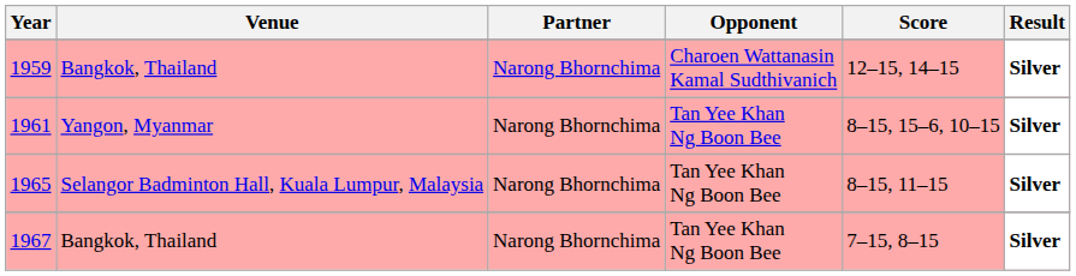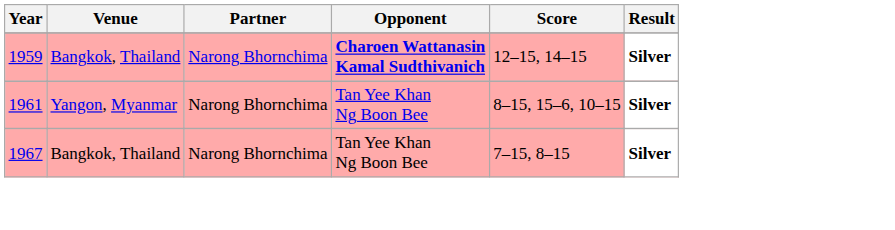 <table class="sortable wikitable" style="font-size: 90%;">
 <tr>
 <th>Year</th>
 <th>Venue</th>
 <th>Partner</th>
 <th>Opponent</th>
 <th>Score</th>
 <th>Result</th>
 </tr>
 <tr>
 </tr>
 <tr style="background:#FFAAAA">
 <td align="center"><a href='#'>1959</a></td>
 <td align="left"><a href='#'>Bangkok</a>, <a href='#'>Thailand</a></td>
 <td align="left"> <a href='#'>Narong Bhornchima</a></td>
-<td align="left"> <a href='#'>Charoen Wattanasin</a><br> <a href='#'>Kamal Sudthivanich</a></td>
+<td align="left"><strong> <a href='#'>Charoen Wattanasin</a><br> <a href='#'>Kamal Sudthivanich</a></strong></td>
 <td align="left">12–15, 14–15</td>
 <td style="text-align:left; background:white"> <strong>Silver</strong></td>
 </tr>
 <tr>
 </tr>
 <tr style="background:#FFAAAA">
 <td align="center"><a href='#'>1961</a></td>
 <td align="left"><a href='#'>Yangon</a>, <a href='#'>Myanmar</a></td>
 <td align="left"> Narong Bhornchima</td>
 <td align="left"> <a href='#'>Tan Yee Khan</a><br> <a href='#'>Ng Boon Bee</a></td>
 <td align="left">8–15, 15–6, 10–15</td>
 <td style="text-align:left; background:white"> <strong>Silver</strong></td>
 </tr>
 <tr>
 </tr>
-<tr style="background:#FFAAAA">
-<td align="center"><a href='#'>1965</a></td>
-<td align="left"><a href='#'>Selangor Badminton Hall</a>, <a href='#'>Kuala Lumpur</a>, <a href='#'>Malaysia</a></td>
-<td align="left"> Narong Bhornchima</td>
-<td align="left"> Tan Yee Khan<br> Ng Boon Bee</td>
-<td align="left">8–15, 11–15</td>
-<td style="text-align:left; background:white"> <strong>Silver</strong></td>
-</tr>
 <tr>
 </tr>
 <tr style="background:#FFAAAA">
 <td align="center"><a href='#'>1967</a></td>
 <td align="left">Bangkok, Thailand</td>
 <td align="left"> Narong Bhornchima</td>
 <td align="left"> Tan Yee Khan<br> Ng Boon Bee</td>
 <td align="left">7–15, 8–15</td>
 <td style="text-align:left; background:white"> <strong>Silver</strong></td>
 </tr>
 </table>
